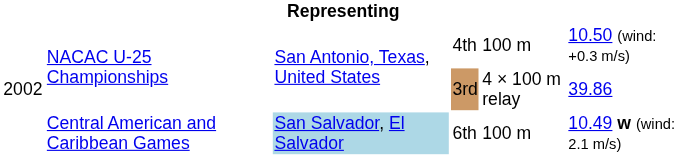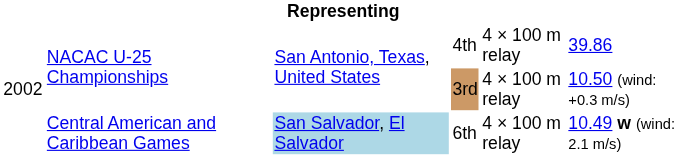 <table>
 <tr>
 <th colspan="6">Representing </th>
 </tr>
 <tr>
 <td rowspan=3>2002</td>
 <td rowspan=2><a href='#'>NACAC U-25 Championships</a></td>
 <td rowspan=2><a href='#'>San Antonio, Texas</a>, <a href='#'>United States</a></td>
 <td>4th</td>
-<td>100 m</td>
-<td><a href='#'>10.50</a> <small>(wind: +0.3 m/s)</small></td>
+<td>4 × 100 m relay</td>
+<td><a href='#'>39.86</a></td>
 </tr>
 <tr>
 <td bgcolor="cc9966">3rd</td>
 <td>4 × 100 m relay</td>
-<td><a href='#'>39.86</a></td>
+<td><a href='#'>10.50</a> <small>(wind: +0.3 m/s)</small></td>
 </tr>
 <tr>
 <td><a href='#'>Central American and Caribbean Games</a></td>
 <td style="background: lightblue;"><a href='#'>San Salvador</a>, <a href='#'>El Salvador</a></td>
 <td>6th</td>
-<td>100 m</td>
+<td>4 × 100 m relay</td>
 <td><a href='#'>10.49</a> <strong>w</strong> <small>(wind: 2.1 m/s)</small></td>
 </tr>
 </table>
